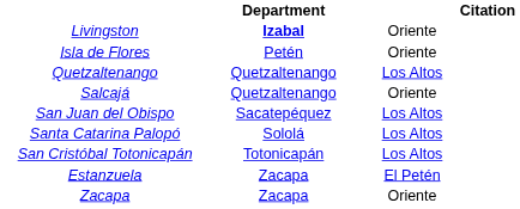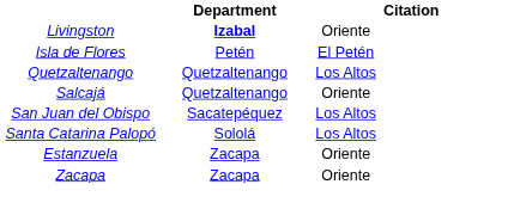 <table class="toccolors sortable" style="text-align:center;">
 <tr>
 <th style="width:15%;"></th>
 <th style="width:30%;"></th>
 <th style="width:30%;">Department</th>
 <th></th>
 <th>Citation</th>
 </tr>
 <tr>
 <td></td>
 <td><a href='#'><em>Livingston</em></a></td>
 <td><strong><a href='#'>Izabal</a></strong></td>
 <td>Oriente</td>
 <td></td>
 </tr>
 <tr>
 <td></td>
 <td><em><a href='#'>Isla de Flores</a></em></td>
 <td><a href='#'>Petén</a></td>
-<td>Oriente</td>
+<td><a href='#'>El Petén</a></td>
 <td></td>
 </tr>
 <tr>
 <td></td>
 <td><em><a href='#'>Quetzaltenango</a></em></td>
 <td><a href='#'>Quetzaltenango</a></td>
 <td><a href='#'>Los Altos</a></td>
 <td></td>
 </tr>
 <tr>
 <td></td>
 <td><em><a href='#'>Salcajá</a></em></td>
 <td><a href='#'>Quetzaltenango</a></td>
 <td>Oriente</td>
 <td></td>
 </tr>
 <tr>
 <td></td>
 <td><em><a href='#'>San Juan del Obispo</a></em></td>
 <td><a href='#'>Sacatepéquez</a></td>
 <td><a href='#'>Los Altos</a></td>
 <td></td>
 </tr>
 <tr>
 <td></td>
 <td><em><a href='#'>Santa Catarina Palopó</a></em></td>
 <td><a href='#'>Sololá</a></td>
 <td><a href='#'>Los Altos</a></td>
 <td></td>
 </tr>
 <tr>
 <td></td>
-<td><em><a href='#'>San Cristóbal Totonicapán</a></em></td>
-<td><a href='#'>Totonicapán</a></td>
-<td><a href='#'>Los Altos</a></td>
-<td></td>
-</tr>
-<tr>
-<td></td>
 <td><em><a href='#'>Estanzuela</a></em></td>
 <td><a href='#'>Zacapa</a></td>
-<td><a href='#'>El Petén</a></td>
+<td>Oriente</td>
 <td></td>
 </tr>
 <tr>
 <td></td>
 <td><em><a href='#'>Zacapa</a></em></td>
 <td><a href='#'>Zacapa</a></td>
 <td>Oriente</td>
 <td></td>
 </tr>
 </table>
